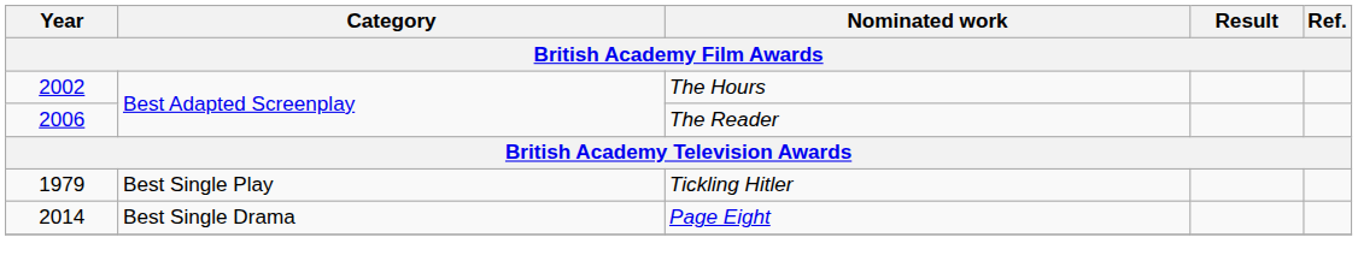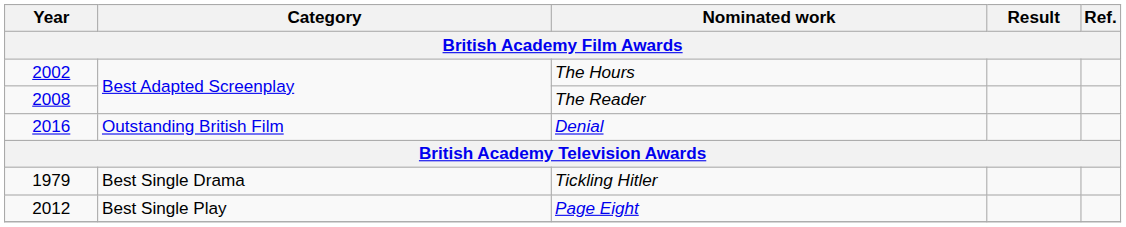 <table class=wikitable>
 <tr>
 <th scope="col" style="width:5em;">Year</th>
 <th scope="col" style="width:26em;">Category</th>
 <th scope="col" style="width:25em;">Nominated work</th>
 <th scope="col" style="width:5em;">Result</th>
 <th>Ref.</th>
 </tr>
 <tr>
 <th colspan=5><a href='#'>British Academy Film Awards</a></th>
 </tr>
 <tr>
 <td style="text-align:center;"><a href='#'>2002</a></td>
 <td rowspan=2><a href='#'>Best Adapted Screenplay</a></td>
 <td><em>The Hours</em></td>
 <td></td>
 <td></td>
 </tr>
 <tr>
-<td style="text-align:center;"><a href='#'>2006</a></td>
+<td style="text-align:center;"><a href='#'>2008</a></td>
 <td><em>The Reader</em></td>
+<td></td>
+<td></td>
+</tr>
+<tr>
+<td style="text-align:center;"><a href='#'>2016</a></td>
+<td><a href='#'>Outstanding British Film</a></td>
+<td><em><a href='#'>Denial</a></em></td>
 <td></td>
 <td></td>
 </tr>
 <tr>
 <th colspan=5><a href='#'>British Academy Television Awards</a></th>
 </tr>
 <tr>
 <td style="text-align:center;">1979</td>
-<td>Best Single Play</td>
+<td>Best Single Drama</td>
 <td><em>Tickling Hitler</em></td>
 <td></td>
 <td></td>
 </tr>
 <tr>
-<td style="text-align:center;">2014</td>
-<td>Best Single Drama</td>
+<td style="text-align:center;">2012</td>
+<td>Best Single Play</td>
 <td><em><a href='#'>Page Eight</a></em></td>
 <td></td>
 <td></td>
 </tr>
 <tr>
 </tr>
 </table>
